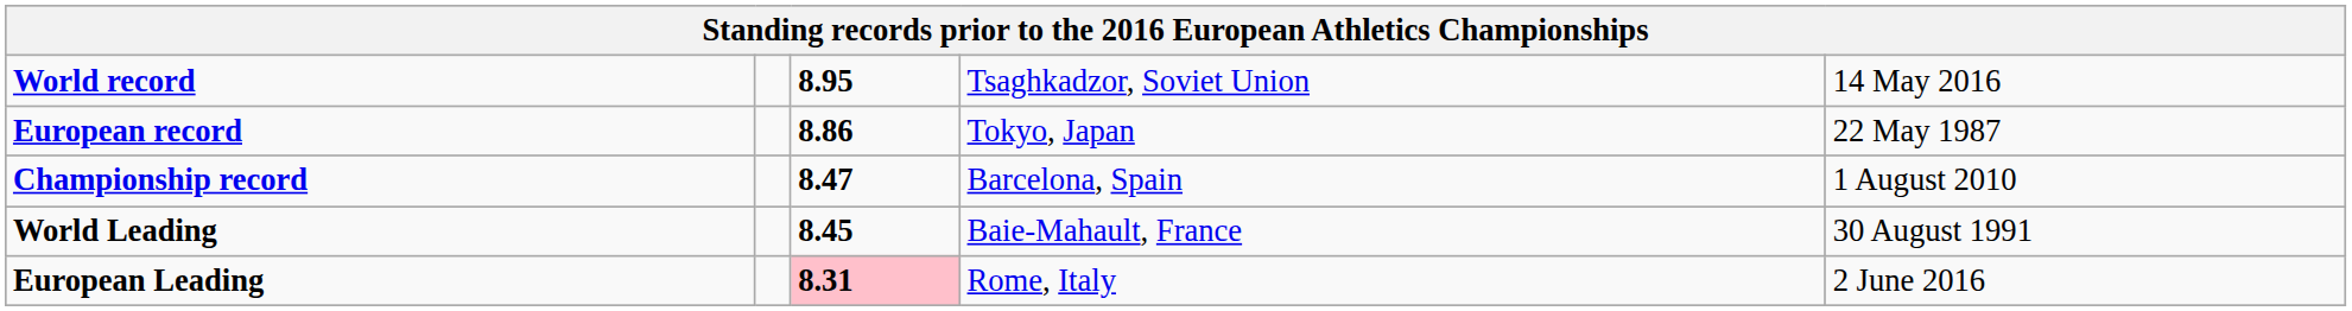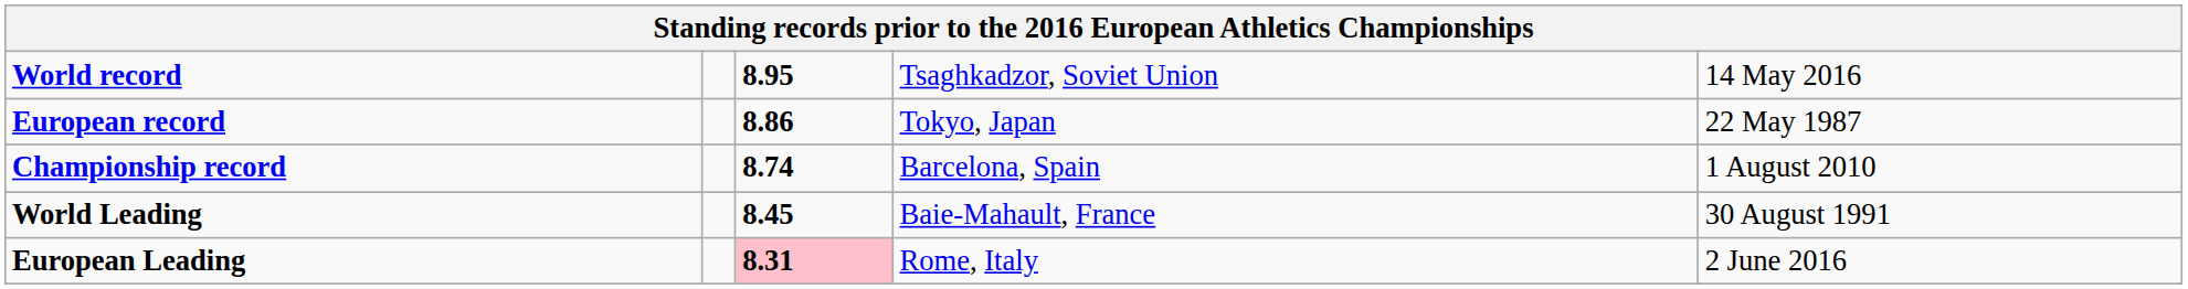 <table class="wikitable" width=75%>
 <tr>
 <th colspan="5">Standing records prior to the 2016 European Athletics Championships</th>
 </tr>
 <tr>
 <td><strong><a href='#'>World record</a></strong></td>
 <td></td>
 <td><strong>8.95</strong></td>
 <td><a href='#'>Tsaghkadzor</a>, <a href='#'>Soviet Union</a></td>
 <td>14 May 2016</td>
 </tr>
 <tr>
 <td><strong><a href='#'>European record</a></strong></td>
 <td></td>
 <td><strong>8.86</strong></td>
 <td><a href='#'>Tokyo</a>, <a href='#'>Japan</a></td>
 <td>22 May 1987</td>
 </tr>
 <tr>
 <td><strong><a href='#'>Championship record</a></strong></td>
 <td></td>
-<td><strong>8.47</strong></td>
+<td><strong>8.74</strong></td>
 <td><a href='#'>Barcelona</a>, <a href='#'>Spain</a></td>
 <td>1 August 2010</td>
 </tr>
 <tr>
 <td><strong>World Leading</strong></td>
 <td></td>
 <td><strong>8.45</strong></td>
 <td><a href='#'>Baie-Mahault</a>, <a href='#'>France</a></td>
 <td>30 August 1991</td>
 </tr>
 <tr>
 <td><strong>European Leading</strong></td>
 <td></td>
 <td style="background: pink;"><strong>8.31</strong></td>
 <td><a href='#'>Rome</a>, <a href='#'>Italy</a></td>
 <td>2 June 2016</td>
 </tr>
 </table>
